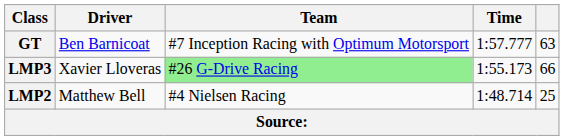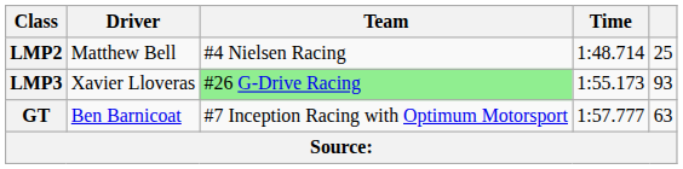 <table class="wikitable" style="font-size: 90%;">
 <tr>
 <th>Class</th>
 <th>Driver</th>
 <th>Team</th>
 <th>Time</th>
 <th></th>
 </tr>
 <tr>
+<th>LMP2</th>
+<td> Matthew Bell</td>
+<td> #4 Nielsen Racing</td>
+<td>1:48.714</td>
+<td align="center">25</td>
+</tr>
+<tr>
+<th>LMP3</th>
+<td> Xavier Lloveras</td>
+<td style="background: lightgreen;"> #26 <a href='#'>G-Drive Racing</a></td>
+<td>1:55.173</td>
+<td align="center">93</td>
+</tr>
+<tr>
 <th>GT</th>
 <td> <a href='#'>Ben Barnicoat</a></td>
 <td> #7 Inception Racing with <a href='#'>Optimum Motorsport</a></td>
 <td>1:57.777</td>
 <td align="center">63</td>
 </tr>
 <tr>
-<th>LMP3</th>
-<td> Xavier Lloveras</td>
-<td style="background: lightgreen;"> #26 <a href='#'>G-Drive Racing</a></td>
-<td>1:55.173</td>
-<td align="center">66</td>
-</tr>
-<tr>
-<th>LMP2</th>
-<td> Matthew Bell</td>
-<td> #4 Nielsen Racing</td>
-<td>1:48.714</td>
-<td align="center">25</td>
-</tr>
-<tr>
 <th colspan="5">Source:</th>
 </tr>
 </table>
